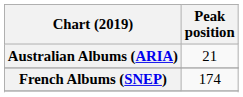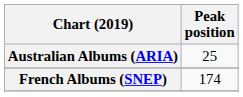 <table class="wikitable sortable plainrowheaders" style="text-align:center">
 <tr>
 <th scope="col">Chart (2019)</th>
 <th scope="col">Peak<br>position</th>
 </tr>
 <tr>
 <th scope="row">Australian Albums (<a href='#'>ARIA</a>)</th>
-<td>21</td>
+<td>25</td>
 </tr>
 <tr>
 </tr>
 <tr>
 </tr>
 <tr>
 </tr>
 <tr>
 <th scope="row">French Albums (<a href='#'>SNEP</a>)</th>
 <td>174</td>
 </tr>
 <tr>
 </tr>
 <tr>
 </tr>
 <tr>
 </tr>
 <tr>
 </tr>
 <tr>
 </tr>
 <tr>
 </tr>
 </table>
